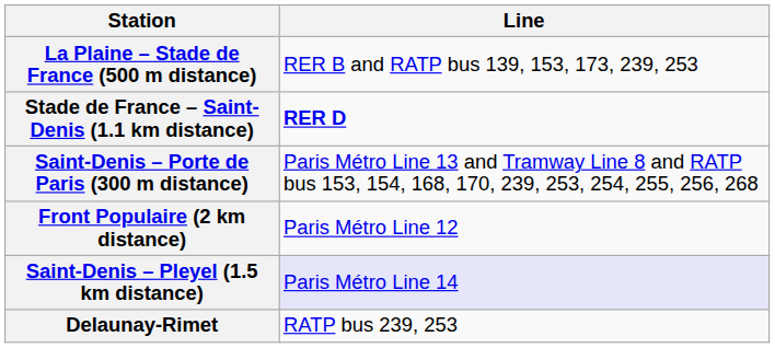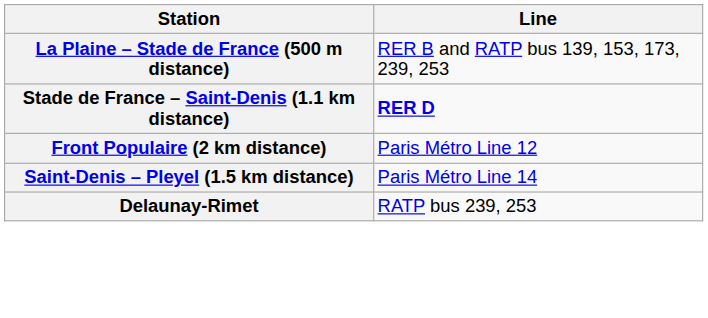 <table class="wikitable sortable">
 <tr>
 <th scope="col">Station</th>
 <th scope="col">Line</th>
 </tr>
 <tr>
 <th scope="row"><a href='#'>La Plaine – Stade de France</a> (500 m distance)</th>
 <td><a href='#'>RER B</a> and <a href='#'>RATP</a> bus 139, 153, 173, 239, 253</td>
 </tr>
 <tr>
 <th scope="row">Stade de France – <a href='#'>Saint-Denis</a> (1.1 km distance)</th>
 <td><strong><a href='#'>RER D</a></strong></td>
 </tr>
 <tr>
-<th scope="row"><a href='#'>Saint-Denis – Porte de Paris</a> (300 m distance)</th>
-<td><a href='#'>Paris Métro Line 13</a> and <a href='#'>Tramway Line 8</a> and <a href='#'>RATP</a> bus 153, 154, 168, 170, 239, 253, 254, 255, 256, 268</td>
-</tr>
-<tr>
 <th><a href='#'>Front Populaire</a> (2 km distance)</th>
 <td><a href='#'>Paris Métro Line 12</a></td>
 </tr>
 <tr>
 <th><a href='#'>Saint-Denis – Pleyel</a> (1.5 km distance)</th>
-<td style="background: lavender;"><a href='#'>Paris Métro Line 14</a></td>
+<td><a href='#'>Paris Métro Line 14</a></td>
 </tr>
 <tr>
 <th scope="row">Delaunay-Rimet</th>
 <td><a href='#'>RATP</a> bus 239, 253</td>
 </tr>
 </table>
